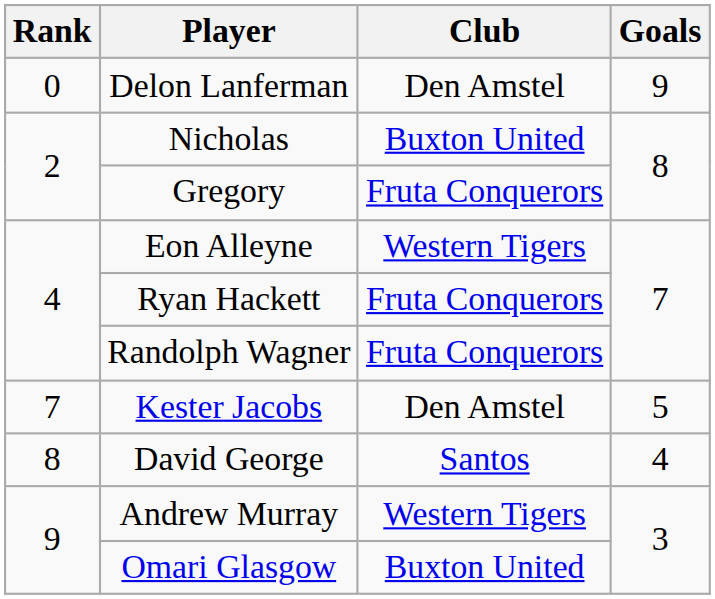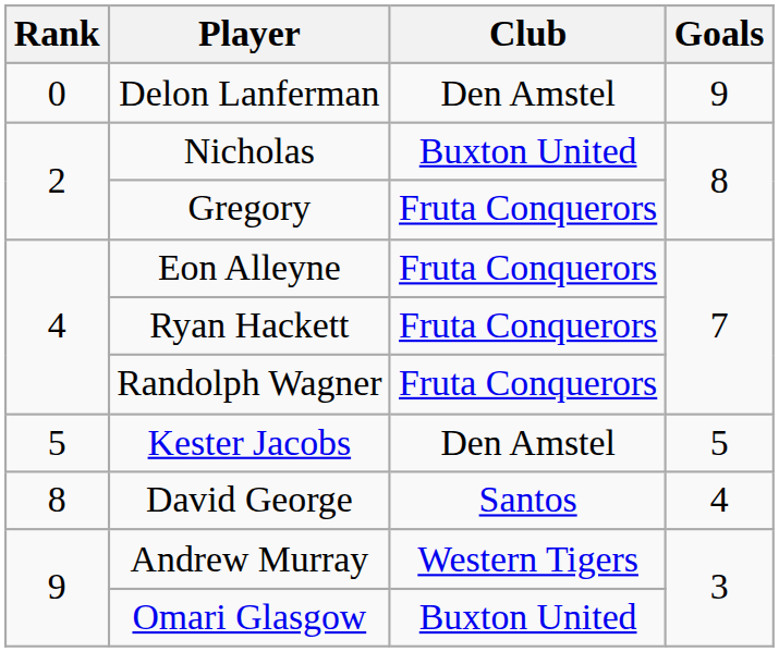 <table class="wikitable" style="text-align:center">
 <tr>
 <th>Rank</th>
 <th>Player</th>
 <th>Club</th>
 <th>Goals</th>
 </tr>
 <tr>
 <td>0</td>
 <td> Delon Lanferman</td>
 <td>Den Amstel</td>
 <td>9</td>
 </tr>
 <tr>
 <td rowspan=2>2</td>
 <td> Nicholas</td>
 <td><a href='#'>Buxton United</a></td>
 <td rowspan=2>8</td>
 </tr>
 <tr>
 <td> Gregory</td>
 <td><a href='#'>Fruta Conquerors</a></td>
 </tr>
 <tr>
 <td rowspan=3>4</td>
 <td> Eon Alleyne</td>
-<td><a href='#'>Western Tigers</a></td>
+<td><a href='#'>Fruta Conquerors</a></td>
 <td rowspan=3>7</td>
 </tr>
 <tr>
 <td> Ryan Hackett</td>
 <td><a href='#'>Fruta Conquerors</a></td>
 </tr>
 <tr>
 <td> Randolph Wagner</td>
 <td><a href='#'>Fruta Conquerors</a></td>
 </tr>
 <tr>
-<td>7</td>
+<td>5</td>
 <td> <a href='#'>Kester Jacobs</a></td>
 <td>Den Amstel</td>
 <td>5</td>
 </tr>
 <tr>
 <td>8</td>
 <td> David George</td>
 <td><a href='#'>Santos</a></td>
 <td>4</td>
 </tr>
 <tr>
 <td rowspan=2>9</td>
 <td> Andrew Murray</td>
 <td><a href='#'>Western Tigers</a></td>
 <td rowspan=2>3</td>
 </tr>
 <tr>
 <td> <a href='#'>Omari Glasgow</a></td>
 <td><a href='#'>Buxton United</a></td>
 </tr>
 </table>
